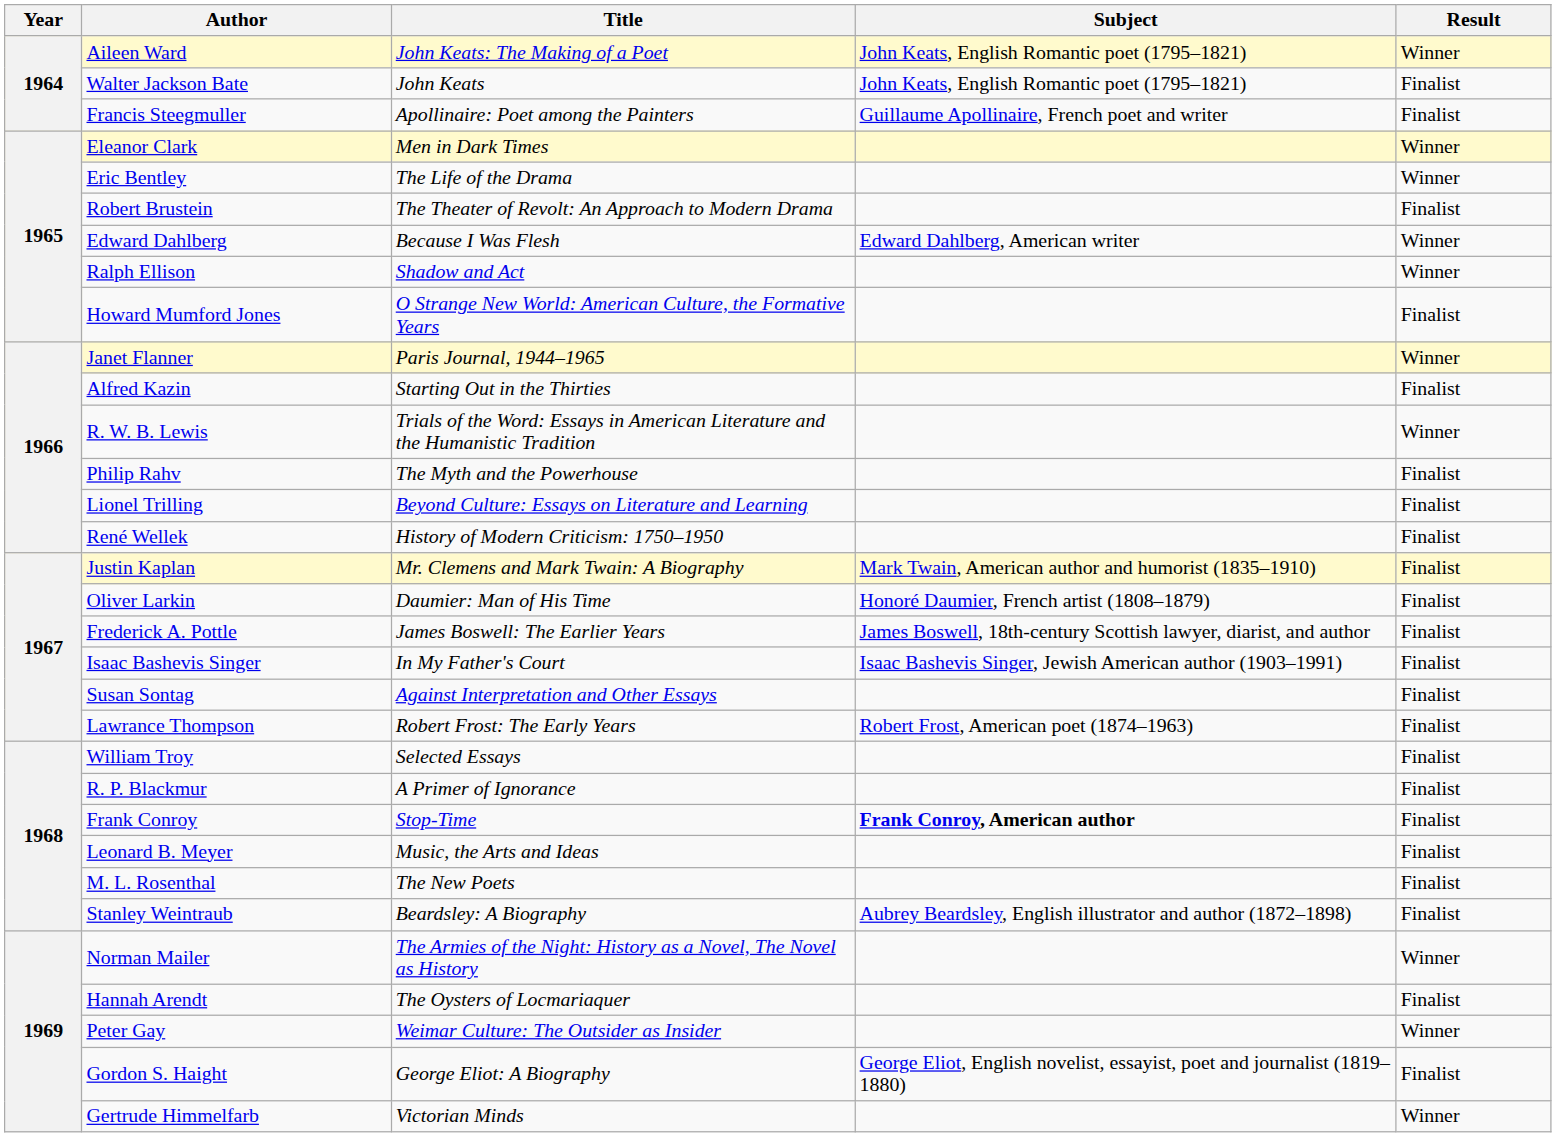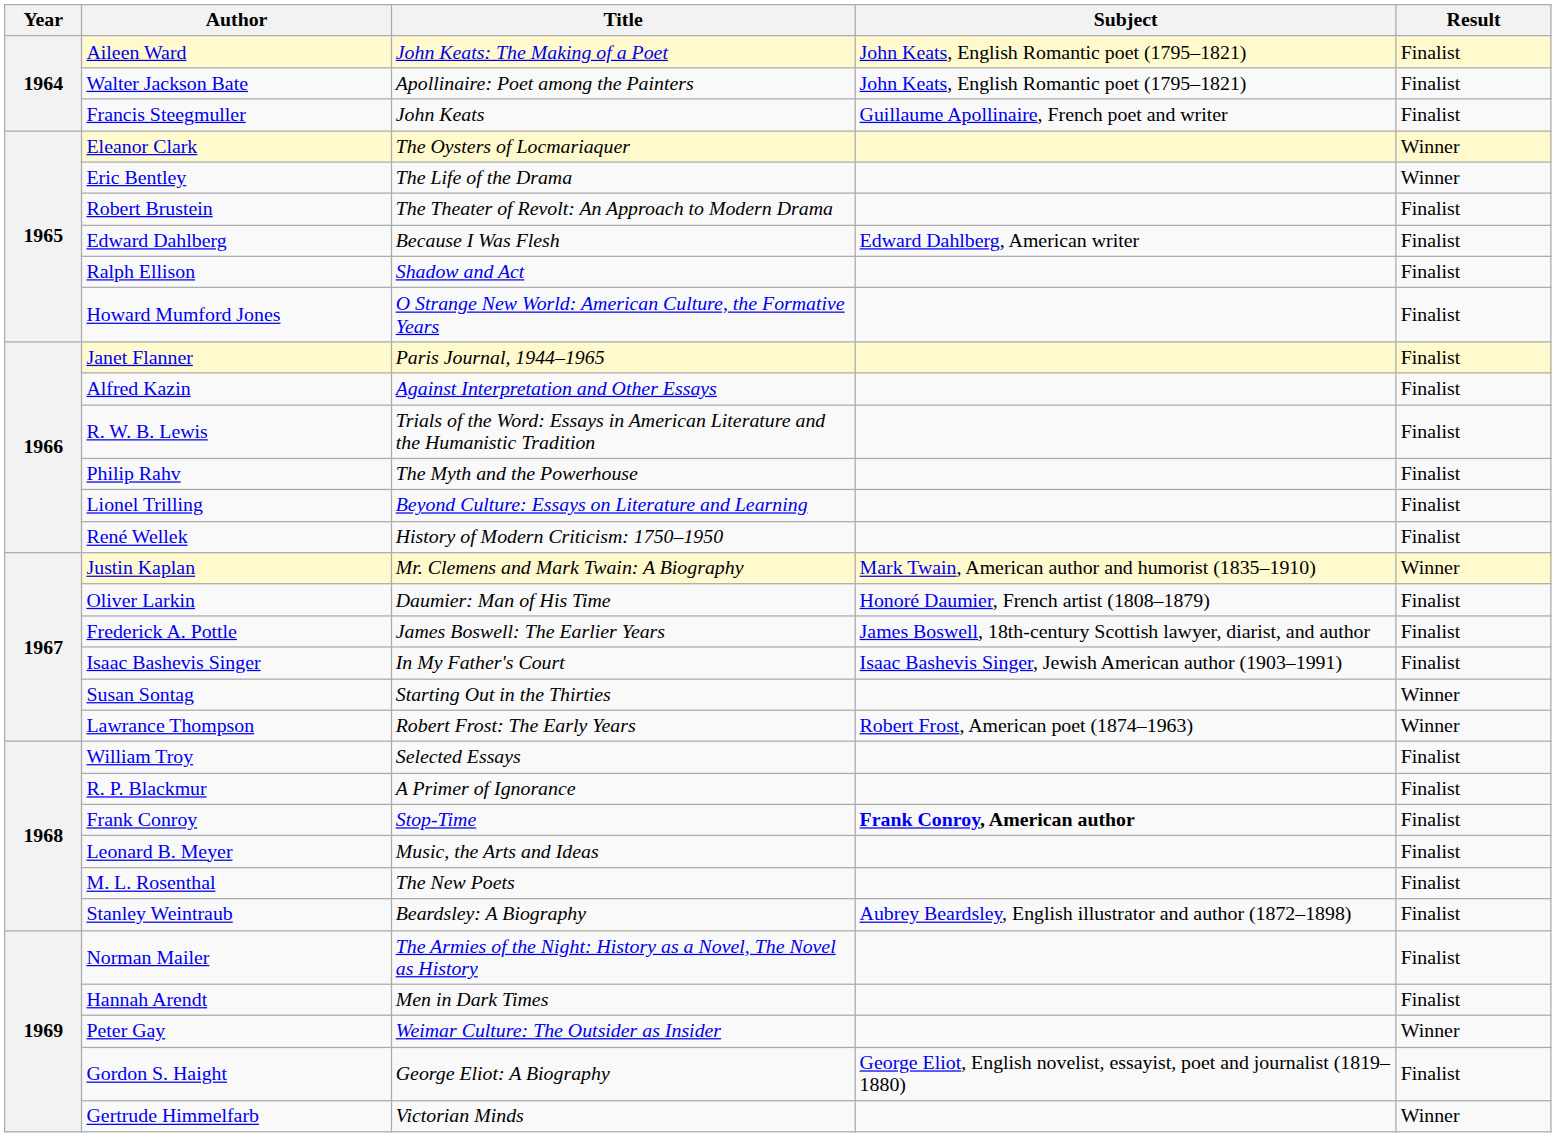 <table class="wikitable">
 <tr>
 <th scope="col" width="5%">Year</th>
 <th scope="col" width="20%">Author</th>
 <th scope="col" width="30%">Title</th>
 <th scope="col" width="35%">Subject</th>
 <th scope="col" width="10%">Result</th>
 </tr>
 <tr style="background:LemonChiffon;" color:black>
 <th rowspan="3">1964</th>
 <td><a href='#'>Aileen Ward</a></td>
 <td><em><a href='#'>John Keats: The Making of a Poet</a></em></td>
 <td><a href='#'>John Keats</a>, English Romantic poet (1795–1821)</td>
-<td>Winner</td>
+<td>Finalist</td>
 </tr>
 <tr>
 <td><a href='#'>Walter Jackson Bate</a></td>
-<td><em>John Keats</em></td>
+<td><em>Apollinaire: Poet among the Painters</em></td>
 <td><a href='#'>John Keats</a>, English Romantic poet (1795–1821)</td>
 <td>Finalist</td>
 </tr>
 <tr>
 <td><a href='#'>Francis Steegmuller</a></td>
-<td><em>Apollinaire: Poet among the Painters</em></td>
+<td><em>John Keats</em></td>
 <td><a href='#'>Guillaume Apollinaire</a>, French poet and writer</td>
 <td>Finalist</td>
 </tr>
 <tr style="background:LemonChiffon;" color:black>
 <th rowspan="6">1965</th>
 <td><a href='#'>Eleanor Clark</a></td>
-<td><em>Men in Dark Times</em></td>
+<td><em>The Oysters of Locmariaquer</em></td>
 <td></td>
 <td>Winner</td>
 </tr>
 <tr>
 <td><a href='#'>Eric Bentley</a></td>
 <td><em>The Life of the Drama</em></td>
 <td></td>
 <td>Winner</td>
 </tr>
 <tr>
 <td><a href='#'>Robert Brustein</a></td>
 <td><em>The Theater of Revolt: An Approach to Modern Drama</em></td>
 <td></td>
 <td>Finalist</td>
 </tr>
 <tr>
 <td><a href='#'>Edward Dahlberg</a></td>
 <td><em>Because I Was Flesh</em></td>
 <td><a href='#'>Edward Dahlberg</a>, American writer</td>
-<td>Winner</td>
+<td>Finalist</td>
 </tr>
 <tr>
 <td><a href='#'>Ralph Ellison</a></td>
 <td><em><a href='#'>Shadow and Act</a></em></td>
 <td></td>
-<td>Winner</td>
+<td>Finalist</td>
 </tr>
 <tr>
 <td><a href='#'>Howard Mumford Jones</a></td>
 <td><em><a href='#'>O Strange New World: American Culture, the Formative Years</a></em></td>
 <td></td>
 <td>Finalist</td>
 </tr>
 <tr style="background:LemonChiffon;" color:black>
 <th rowspan="6">1966</th>
 <td><a href='#'>Janet Flanner</a></td>
 <td><em>Paris Journal, 1944–1965</em></td>
 <td></td>
-<td>Winner</td>
+<td>Finalist</td>
 </tr>
 <tr>
 <td><a href='#'>Alfred Kazin</a></td>
-<td><em>Starting Out in the Thirties</em></td>
+<td><em><a href='#'>Against Interpretation and Other Essays</a></em></td>
 <td></td>
 <td>Finalist</td>
 </tr>
 <tr>
 <td><a href='#'>R. W. B. Lewis</a></td>
 <td><em>Trials of the Word: Essays in American Literature and the Humanistic Tradition</em></td>
 <td></td>
-<td>Winner</td>
+<td>Finalist</td>
 </tr>
 <tr>
 <td><a href='#'>Philip Rahv</a></td>
 <td><em>The Myth and the Powerhouse</em></td>
 <td></td>
 <td>Finalist</td>
 </tr>
 <tr>
 <td><a href='#'>Lionel Trilling</a></td>
 <td><em><a href='#'>Beyond Culture: Essays on Literature and Learning</a></em></td>
 <td></td>
 <td>Finalist</td>
 </tr>
 <tr>
 <td><a href='#'>René Wellek</a></td>
 <td><em>History of Modern Criticism: 1750–1950</em></td>
 <td></td>
 <td>Finalist</td>
 </tr>
 <tr style="background:LemonChiffon;" color:black>
 <th rowspan="6">1967</th>
 <td><a href='#'>Justin Kaplan</a></td>
 <td><em>Mr. Clemens and Mark Twain: A Biography</em></td>
 <td><a href='#'>Mark Twain</a>, American author and humorist (1835–1910)</td>
-<td>Finalist</td>
+<td>Winner</td>
 </tr>
 <tr>
 <td><a href='#'>Oliver Larkin</a></td>
 <td><em>Daumier: Man of His Time</em></td>
 <td><a href='#'>Honoré Daumier</a>, French artist (1808–1879)</td>
 <td>Finalist</td>
 </tr>
 <tr>
 <td><a href='#'>Frederick A. Pottle</a></td>
 <td><em>James Boswell: The Earlier Years</em></td>
 <td><a href='#'>James Boswell</a>, 18th-century Scottish lawyer, diarist, and author</td>
 <td>Finalist</td>
 </tr>
 <tr>
 <td><a href='#'>Isaac Bashevis Singer</a></td>
 <td><em>In My Father's Court</em></td>
 <td><a href='#'>Isaac Bashevis Singer</a>, Jewish American author (1903–1991)</td>
 <td>Finalist</td>
 </tr>
 <tr>
 <td><a href='#'>Susan Sontag</a></td>
-<td><em><a href='#'>Against Interpretation and Other Essays</a></em></td>
+<td><em>Starting Out in the Thirties</em></td>
 <td></td>
-<td>Finalist</td>
+<td>Winner</td>
 </tr>
 <tr>
 <td><a href='#'>Lawrance Thompson</a></td>
 <td><em>Robert Frost: The Early Years</em></td>
 <td><a href='#'>Robert Frost</a>, American poet (1874–1963)</td>
-<td>Finalist</td>
+<td>Winner</td>
 </tr>
 <tr>
 <th rowspan="6">1968</th>
 <td><a href='#'>William Troy</a></td>
 <td><em>Selected Essays</em></td>
 <td></td>
 <td>Finalist</td>
 </tr>
 <tr>
 <td><a href='#'>R. P. Blackmur</a></td>
 <td><em>A Primer of Ignorance</em></td>
 <td></td>
 <td>Finalist</td>
 </tr>
 <tr>
 <td><a href='#'>Frank Conroy</a></td>
 <td><em><a href='#'>Stop-Time</a></em></td>
 <td><strong><a href='#'>Frank Conroy</a>, American author</strong></td>
 <td>Finalist</td>
 </tr>
 <tr>
 <td><a href='#'>Leonard B. Meyer</a></td>
 <td><em>Music, the Arts and Ideas</em></td>
 <td></td>
 <td>Finalist</td>
 </tr>
 <tr>
 <td><a href='#'>M. L. Rosenthal</a></td>
 <td><em>The New Poets</em></td>
 <td></td>
 <td>Finalist</td>
 </tr>
 <tr>
 <td><a href='#'>Stanley Weintraub</a></td>
 <td><em>Beardsley: A Biography</em></td>
 <td><a href='#'>Aubrey Beardsley</a>, English illustrator and author (1872–1898)</td>
 <td>Finalist</td>
 </tr>
 <tr>
 <th rowspan="5">1969</th>
 <td><a href='#'>Norman Mailer</a></td>
 <td><em><a href='#'>The Armies of the Night: History as a Novel, The Novel as History</a></em></td>
 <td></td>
-<td>Winner</td>
+<td>Finalist</td>
 </tr>
 <tr>
 <td><a href='#'>Hannah Arendt</a></td>
-<td><em>The Oysters of Locmariaquer</em></td>
+<td><em>Men in Dark Times</em></td>
 <td></td>
 <td>Finalist</td>
 </tr>
 <tr>
 <td><a href='#'>Peter Gay</a></td>
 <td><em><a href='#'>Weimar Culture: The Outsider as Insider</a></em></td>
 <td></td>
 <td>Winner</td>
 </tr>
 <tr>
 <td><a href='#'>Gordon S. Haight</a></td>
 <td><em>George Eliot: A Biography</em></td>
 <td><a href='#'>George Eliot</a>, English novelist, essayist, poet and journalist (1819–1880)</td>
 <td>Finalist</td>
 </tr>
 <tr>
 <td><a href='#'>Gertrude Himmelfarb</a></td>
 <td><em>Victorian Minds</em></td>
 <td></td>
 <td>Winner</td>
 </tr>
 </table>
